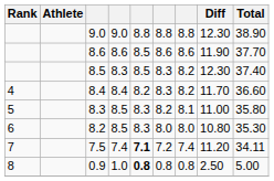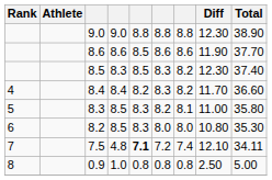 <table class="wikitable sortable">
 <tr>
 <th>Rank</th>
 <th>Athlete</th>
 <th></th>
 <th></th>
 <th></th>
 <th></th>
 <th></th>
 <th>Diff</th>
 <th>Total</th>
 </tr>
 <tr>
 <td></td>
 <td></td>
 <td>9.0</td>
 <td>9.0</td>
 <td>8.8</td>
 <td>8.8</td>
 <td>8.8</td>
 <td>12.30</td>
 <td>38.90</td>
 </tr>
 <tr>
 <td></td>
 <td></td>
 <td>8.6</td>
 <td>8.6</td>
 <td>8.5</td>
 <td>8.6</td>
 <td>8.6</td>
 <td>11.90</td>
 <td>37.70</td>
 </tr>
 <tr>
 <td></td>
 <td></td>
 <td>8.5</td>
 <td>8.3</td>
 <td>8.5</td>
 <td>8.3</td>
 <td>8.2</td>
 <td>12.30</td>
 <td>37.40</td>
 </tr>
 <tr>
 <td>4</td>
 <td></td>
 <td>8.4</td>
 <td>8.4</td>
 <td>8.2</td>
 <td>8.3</td>
 <td>8.2</td>
 <td>11.70</td>
 <td>36.60</td>
 </tr>
 <tr>
 <td>5</td>
 <td></td>
 <td>8.3</td>
 <td>8.5</td>
 <td>8.3</td>
 <td>8.2</td>
 <td>8.1</td>
 <td>11.00</td>
 <td>35.80</td>
 </tr>
 <tr>
 <td>6</td>
 <td></td>
 <td>8.2</td>
 <td>8.5</td>
 <td>8.3</td>
 <td>8.0</td>
 <td>8.0</td>
 <td>10.80</td>
 <td>35.30</td>
 </tr>
 <tr>
 <td>7</td>
 <td></td>
 <td>7.5</td>
-<td>7.4</td>
+<td>4.8</td>
 <td><strong>7.1</strong></td>
 <td>7.2</td>
 <td>7.4</td>
-<td>11.20</td>
+<td>12.10</td>
 <td>34.11</td>
 </tr>
 <tr>
 <td>8</td>
 <td></td>
 <td>0.9</td>
 <td>1.0</td>
-<td><strong>0.8</strong></td>
+<td>0.8</td>
 <td>0.8</td>
 <td>0.8</td>
 <td>2.50</td>
 <td>5.00</td>
 </tr>
 <tr>
 </tr>
 </table>
